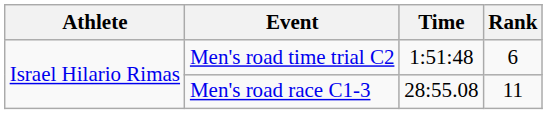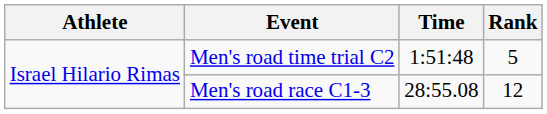 <table class=wikitable style="font-size:90%">
 <tr>
 <th>Athlete</th>
 <th>Event</th>
 <th>Time</th>
 <th>Rank</th>
 </tr>
 <tr align=center>
 <td align=left rowspan=2><a href='#'>Israel Hilario Rimas</a></td>
 <td align=left><a href='#'>Men's road time trial C2</a></td>
 <td>1:51:48</td>
-<td>6</td>
+<td>5</td>
 </tr>
 <tr align=center>
 <td align=left><a href='#'>Men's road race C1-3</a></td>
 <td>28:55.08</td>
-<td>11</td>
+<td>12</td>
 </tr>
 </table>
